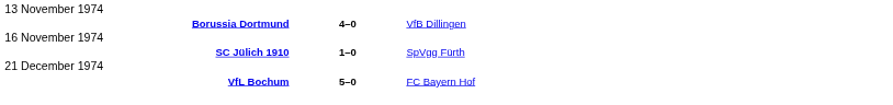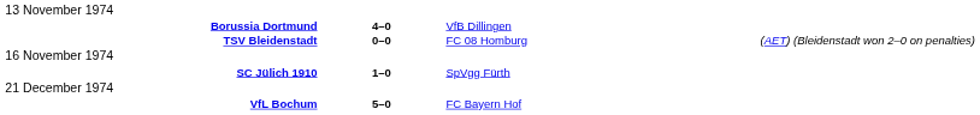 <table width=100% cellspacing=1>
 <tr>
 <th width=25%></th>
 <th width=10%></th>
 <th width=25%></th>
 <th></th>
 </tr>
 <tr>
 <td>13 November 1974</td>
 </tr>
 <tr style=font-size:90%>
 <td align=right><strong><a href='#'>Borussia Dortmund</a></strong></td>
 <td align=center><strong>4–0</strong></td>
 <td><a href='#'>VfB Dillingen</a></td>
+</tr>
+<tr style=font-size:90%>
+<td align=right><strong><a href='#'>TSV Bleidenstadt</a></strong></td>
+<td align=center><strong>0–0</strong></td>
+<td><a href='#'>FC 08 Homburg</a></td>
+<td><em>(<a href='#'>AET</a>) (Bleidenstadt won 2–0 on penalties)</em></td>
 </tr>
 <tr>
 <td>16 November 1974</td>
 </tr>
 <tr style=font-size:90%>
 <td align=right><strong><a href='#'>SC Jülich 1910</a></strong></td>
 <td align=center><strong>1–0</strong></td>
 <td><a href='#'>SpVgg Fürth</a></td>
 </tr>
 <tr>
 <td>21 December 1974</td>
 </tr>
 <tr style=font-size:90%>
 <td align=right><strong><a href='#'>VfL Bochum</a></strong></td>
 <td align=center><strong>5–0</strong></td>
 <td><a href='#'>FC Bayern Hof</a></td>
 </tr>
 </table>
